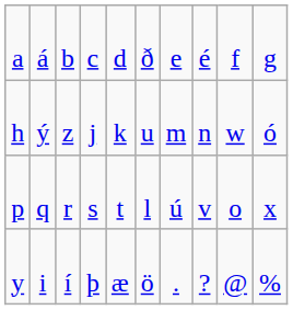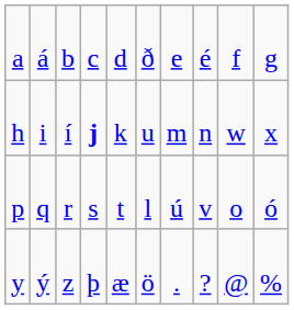 <table class="wikitable" style="line-height: 1.2">
 <tr align=center>
 <td> <br> <a href='#'>a</a></td>
 <td> <br> <a href='#'>á</a></td>
 <td> <br> <a href='#'>b</a></td>
 <td> <br> <a href='#'>c</a></td>
 <td> <br> <a href='#'>d</a></td>
 <td> <br> <a href='#'>ð</a></td>
 <td> <br> <a href='#'>e</a></td>
 <td> <br> <a href='#'>é</a></td>
 <td> <br> <a href='#'>f</a></td>
 <td> <br> <a href='#'>g</a></td>
 </tr>
 <tr align=center>
 <td> <br> <a href='#'>h</a></td>
-<td> <br> <a href='#'>ý</a></td>
-<td> <br> <a href='#'>z</a></td>
-<td> <br> <a href='#'>j</a></td>
+<td> <br> <a href='#'>i</a></td>
+<td> <br> <a href='#'>í</a></td>
+<td><strong> <br> <a href='#'>j</a></strong></td>
 <td> <br> <a href='#'>k</a></td>
 <td> <br> <a href='#'>u</a></td>
 <td> <br> <a href='#'>m</a></td>
 <td> <br> <a href='#'>n</a></td>
 <td> <br> <a href='#'>w</a></td>
-<td> <br> <a href='#'>ó</a></td>
+<td> <br> <a href='#'>x</a></td>
 </tr>
 <tr align=center>
 <td> <br> <a href='#'>p</a></td>
 <td> <br> <a href='#'>q</a></td>
 <td> <br> <a href='#'>r</a></td>
 <td> <br> <a href='#'>s</a></td>
 <td> <br> <a href='#'>t</a></td>
 <td> <br> <a href='#'>l</a></td>
 <td> <br> <a href='#'>ú</a></td>
 <td> <br> <a href='#'>v</a></td>
 <td> <br> <a href='#'>o</a></td>
-<td> <br> <a href='#'>x</a></td>
+<td> <br> <a href='#'>ó</a></td>
 </tr>
 <tr align=center>
 <td> <br> <a href='#'>y</a></td>
-<td> <br> <a href='#'>i</a></td>
-<td> <br> <a href='#'>í</a></td>
+<td> <br> <a href='#'>ý</a></td>
+<td> <br> <a href='#'>z</a></td>
 <td> <br> <a href='#'>þ</a></td>
 <td> <br> <a href='#'>æ</a></td>
 <td> <br> <a href='#'>ö</a></td>
 <td> <br> <a href='#'>.</a></td>
 <td> <br> <a href='#'>?</a></td>
 <td> <br> <a href='#'>@</a></td>
 <td> <br> <a href='#'>%</a></td>
 </tr>
 </table>
